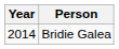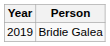 <table class="wikitable">
 <tr>
 <th>Year</th>
 <th>Person</th>
 </tr>
 <tr>
-<td>2014</td>
+<td>2019</td>
 <td>Bridie Galea</td>
 </tr>
 </table>
